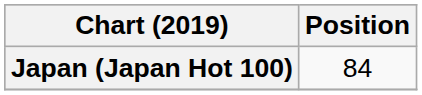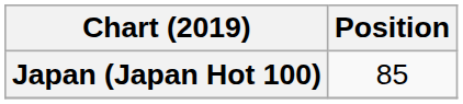 <table class="wikitable sortable plainrowheaders" style="text-align:center">
 <tr>
 <th scope="col">Chart (2019)</th>
 <th scope="col">Position</th>
 </tr>
 <tr>
 <th scope="row">Japan (Japan Hot 100)</th>
-<td>84</td>
+<td>85</td>
 </tr>
 <tr>
 </tr>
 </table>
